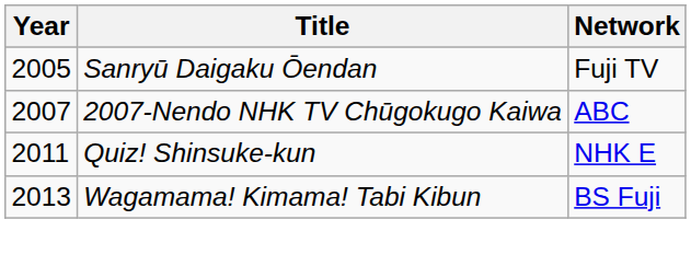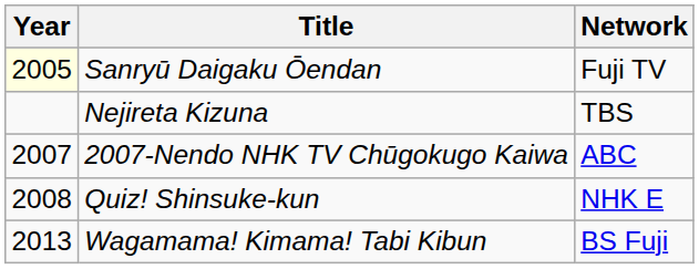 <table class="wikitable">
 <tr>
 <th>Year</th>
 <th>Title</th>
 <th>Network</th>
 </tr>
 <tr>
-<td>2005</td>
+<td style="background: lightyellow;">2005</td>
 <td><em>Sanryū Daigaku Ōendan</em></td>
 <td>Fuji TV</td>
+</tr>
+<tr>
+<td></td>
+<td><em>Nejireta Kizuna</em></td>
+<td>TBS</td>
 </tr>
 <tr>
 <td>2007</td>
 <td><em>2007-Nendo NHK TV Chūgokugo Kaiwa</em></td>
 <td><a href='#'>ABC</a></td>
 </tr>
 <tr>
-<td>2011</td>
+<td>2008</td>
 <td><em>Quiz! Shinsuke-kun</em></td>
 <td><a href='#'>NHK E</a></td>
 </tr>
 <tr>
 <td>2013</td>
 <td><em>Wagamama! Kimama! Tabi Kibun</em></td>
 <td><a href='#'>BS Fuji</a></td>
 </tr>
 </table>
